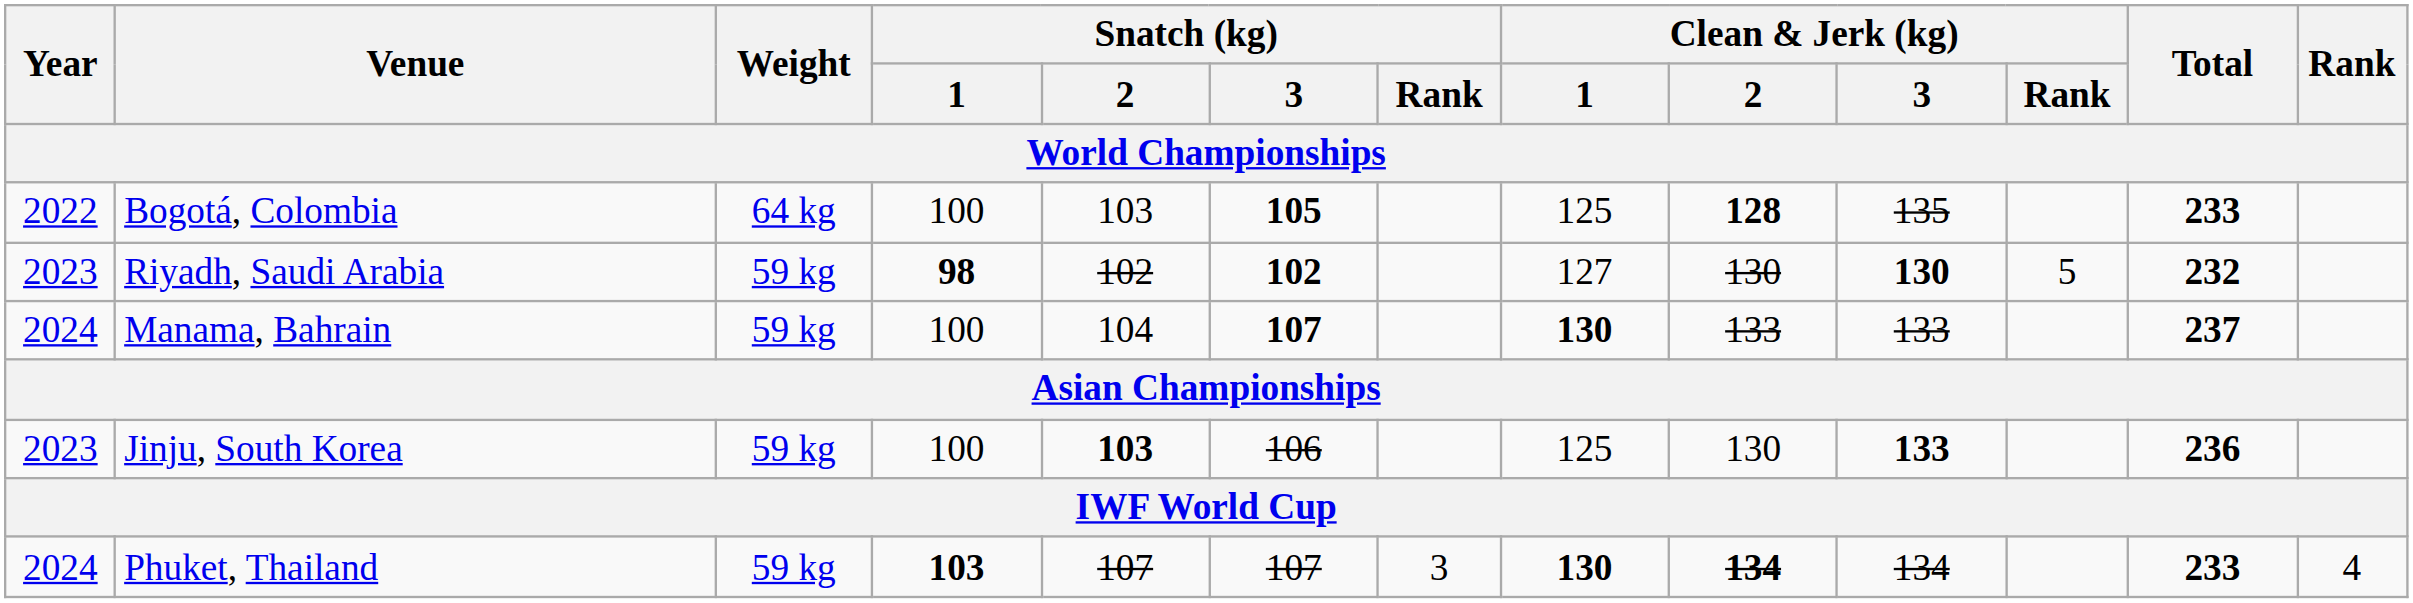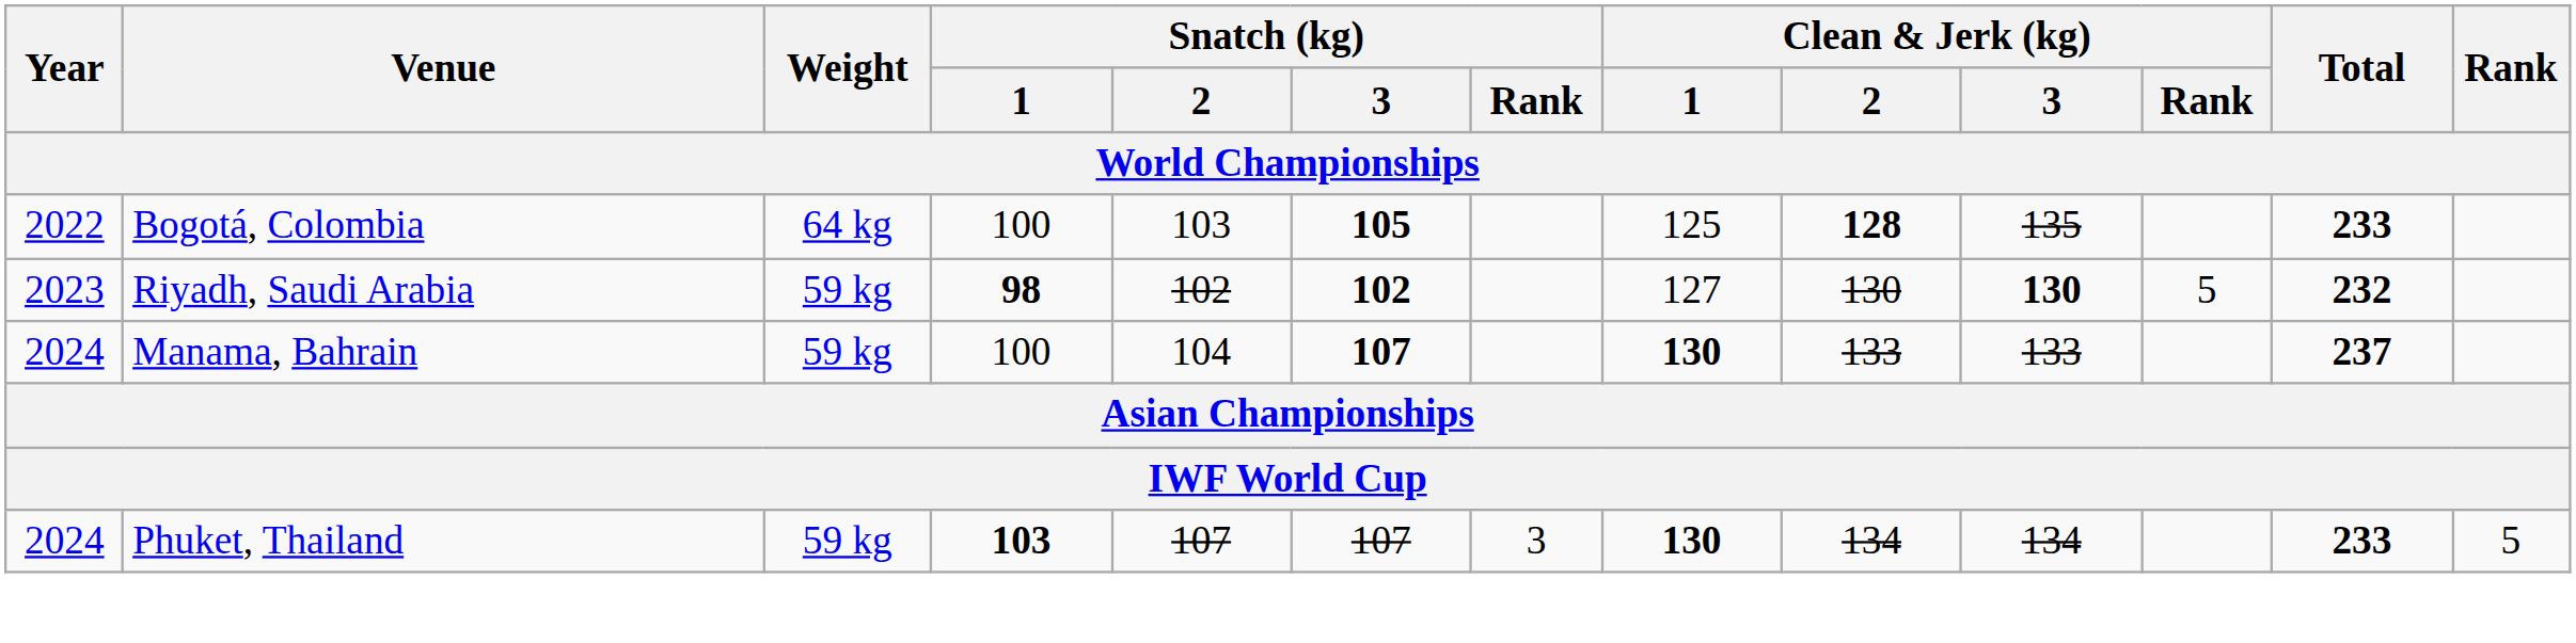 <table class = "wikitable" style="text-align:center;">
 <tr>
 <th rowspan=2 width=40>Year</th>
 <th rowspan=2 width=250>Venue</th>
 <th rowspan=2 width=60>Weight</th>
 <th colspan=4>Snatch (kg)</th>
 <th colspan=4>Clean & Jerk (kg)</th>
 <th rowspan=2 width=65>Total</th>
 <th rowspan=2 width=40>Rank</th>
 </tr>
 <tr>
 <th width=65>1</th>
 <th width=65>2</th>
 <th width=65>3</th>
 <th width=45>Rank</th>
 <th width=65>1</th>
 <th width=65>2</th>
 <th width=65>3</th>
 <th width=45>Rank</th>
 </tr>
 <tr>
 <th colspan=13><a href='#'>World Championships</a></th>
 </tr>
 <tr>
 <td><a href='#'>2022</a></td>
 <td align=left> <a href='#'>Bogotá</a>, <a href='#'>Colombia</a></td>
 <td><a href='#'>64 kg</a></td>
 <td>100</td>
 <td>103</td>
 <td><strong>105</strong></td>
 <td></td>
 <td>125</td>
 <td><strong>128</strong></td>
 <td><s>135</s></td>
 <td></td>
 <td><strong>233</strong></td>
 <td></td>
 </tr>
 <tr>
 <td><a href='#'>2023</a></td>
 <td align=left> <a href='#'>Riyadh</a>, <a href='#'>Saudi Arabia</a></td>
 <td><a href='#'>59 kg</a></td>
 <td><strong>98</strong></td>
 <td><s>102</s></td>
 <td><strong>102</strong></td>
 <td></td>
 <td>127</td>
 <td><s>130</s></td>
 <td><strong>130</strong></td>
 <td>5</td>
 <td><strong>232</strong></td>
 <td></td>
 </tr>
 <tr>
 <td><a href='#'>2024</a></td>
 <td align=left> <a href='#'>Manama</a>, <a href='#'>Bahrain</a></td>
 <td><a href='#'>59 kg</a></td>
 <td>100</td>
 <td>104</td>
 <td><strong>107</strong></td>
 <td></td>
 <td><strong>130</strong></td>
 <td><s>133</s></td>
 <td><s>133</s></td>
 <td></td>
 <td><strong>237</strong></td>
 <td></td>
 </tr>
 <tr>
 <th colspan=13><a href='#'>Asian Championships</a></th>
 </tr>
 <tr>
-<td><a href='#'>2023</a></td>
-<td align=left> <a href='#'>Jinju</a>, <a href='#'>South Korea</a></td>
-<td><a href='#'>59 kg</a></td>
-<td>100</td>
-<td><strong>103</strong></td>
-<td><s>106</s></td>
-<td></td>
-<td>125</td>
-<td>130</td>
-<td><strong>133</strong></td>
-<td></td>
-<td><strong>236</strong></td>
-<td></td>
-</tr>
-<tr>
 <th colspan=13><a href='#'>IWF World Cup</a></th>
 </tr>
 <tr>
 <td><a href='#'>2024</a></td>
 <td align=left> <a href='#'>Phuket</a>, <a href='#'>Thailand</a></td>
 <td><a href='#'>59 kg</a></td>
 <td><strong>103</strong></td>
 <td><s>107</s></td>
 <td><s>107</s></td>
 <td>3</td>
 <td><strong>130</strong></td>
-<td><strong><s>134</s></strong></td>
+<td><s>134</s></td>
 <td><s>134</s></td>
 <td></td>
 <td><strong>233</strong></td>
-<td>4</td>
+<td>5</td>
 </tr>
 </table>
